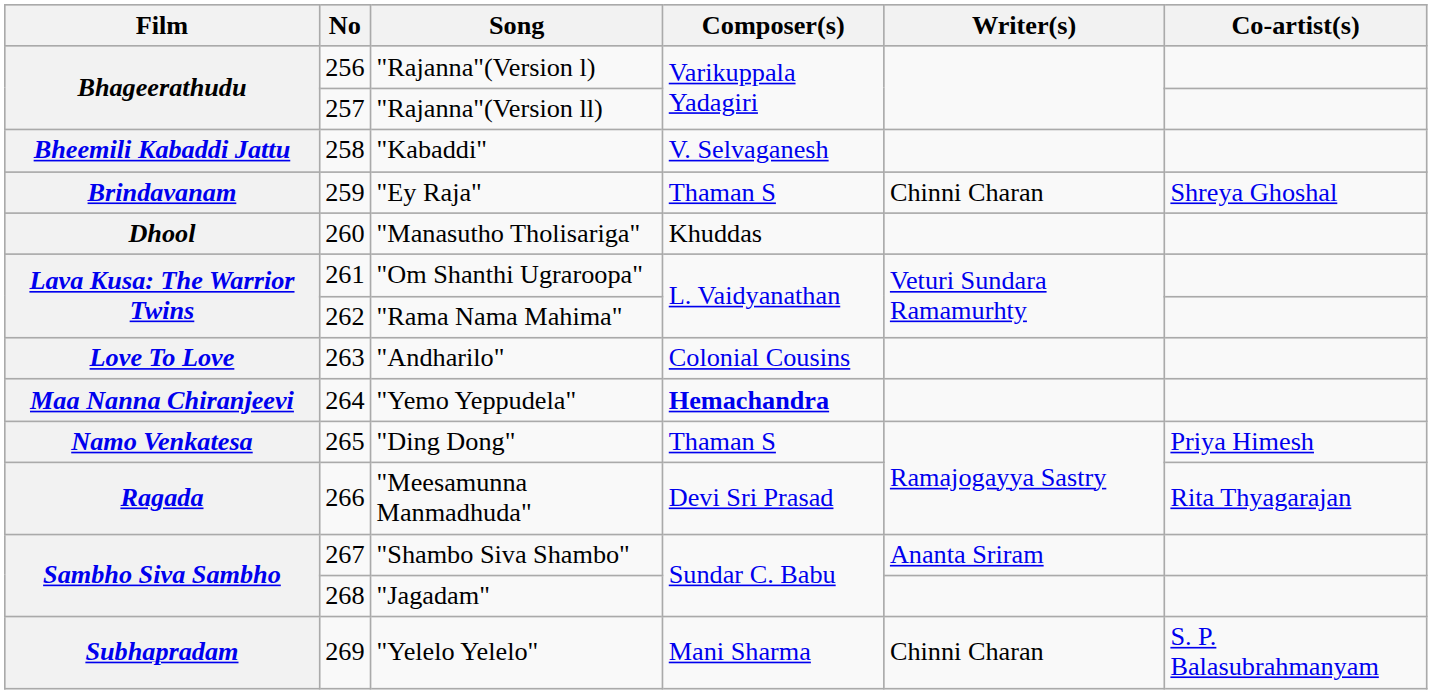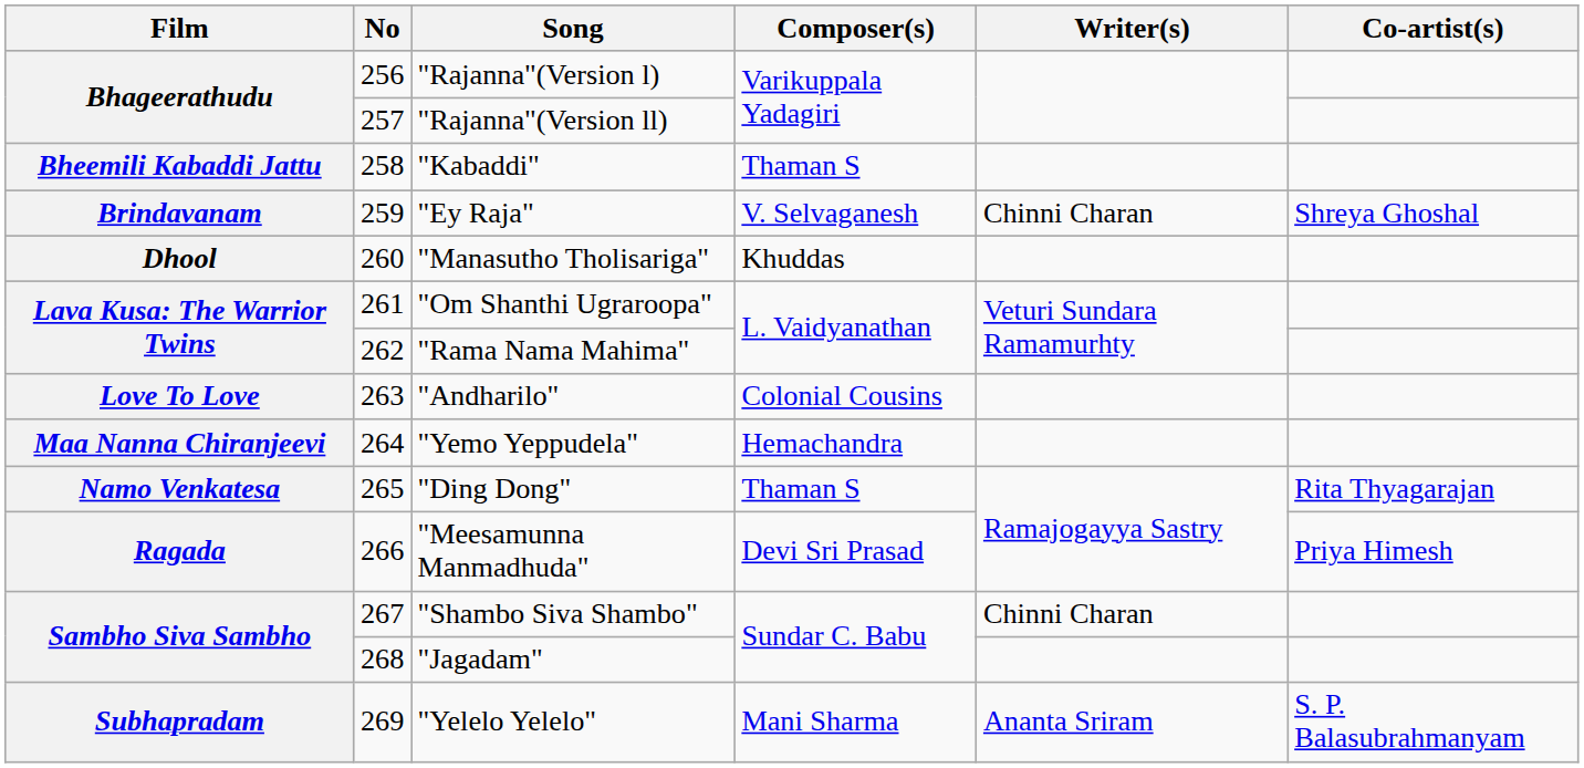 <table class="wikitable">
 <tr>
 <th>Film</th>
 <th>No</th>
 <th>Song</th>
 <th>Composer(s)</th>
 <th>Writer(s)</th>
 <th>Co-artist(s)</th>
 </tr>
 <tr>
 <th rowspan="2"><em>Bhageerathudu</em></th>
 <td>256</td>
 <td>"Rajanna"(Version l)</td>
 <td rowspan="2"><a href='#'>Varikuppala Yadagiri</a></td>
 <td rowspan="2"></td>
 <td></td>
 </tr>
 <tr>
 <td>257</td>
 <td>"Rajanna"(Version ll)</td>
 <td></td>
 </tr>
 <tr>
 <th><em><a href='#'>Bheemili Kabaddi Jattu</a></em></th>
 <td>258</td>
 <td>"Kabaddi"</td>
-<td><a href='#'>V. Selvaganesh</a></td>
+<td><a href='#'>Thaman S</a></td>
 <td></td>
 <td></td>
 </tr>
 <tr>
 <th><a href='#'><em>Brindavanam</em></a></th>
 <td>259</td>
 <td>"Ey Raja"</td>
-<td><a href='#'>Thaman S</a></td>
+<td><a href='#'>V. Selvaganesh</a></td>
 <td>Chinni Charan</td>
 <td><a href='#'>Shreya Ghoshal</a></td>
 </tr>
 <tr>
 <th><em>Dhool</em></th>
 <td>260</td>
 <td>"Manasutho Tholisariga"</td>
 <td>Khuddas</td>
 <td></td>
 <td></td>
 </tr>
 <tr>
 <th rowspan="2"><em><a href='#'>Lava Kusa: The Warrior Twins</a></em></th>
 <td>261</td>
 <td>"Om Shanthi Ugraroopa"</td>
 <td rowspan="2"><a href='#'>L. Vaidyanathan</a></td>
 <td rowspan="2"><a href='#'>Veturi Sundara Ramamurhty</a></td>
 <td></td>
 </tr>
 <tr>
 <td>262</td>
 <td>"Rama Nama Mahima"</td>
 <td></td>
 </tr>
 <tr>
 <th><a href='#'><em>Love To Love</em></a></th>
 <td>263</td>
 <td>"Andharilo"</td>
 <td><a href='#'>Colonial Cousins</a></td>
 <td></td>
 <td></td>
 </tr>
 <tr>
 <th><em><a href='#'>Maa Nanna Chiranjeevi</a></em></th>
 <td>264</td>
 <td>"Yemo Yeppudela"</td>
-<td><strong><a href='#'>Hemachandra</a></strong></td>
+<td><a href='#'>Hemachandra</a></td>
 <td></td>
 <td></td>
 </tr>
 <tr>
 <th><em><a href='#'>Namo Venkatesa</a></em></th>
 <td>265</td>
 <td>"Ding Dong"</td>
 <td><a href='#'>Thaman S</a></td>
 <td rowspan="2"><a href='#'>Ramajogayya Sastry</a></td>
-<td><a href='#'>Priya Himesh</a></td>
+<td><a href='#'>Rita Thyagarajan</a></td>
 </tr>
 <tr>
 <th><em><a href='#'>Ragada</a></em></th>
 <td>266</td>
 <td>"Meesamunna Manmadhuda"</td>
 <td><a href='#'>Devi Sri Prasad</a></td>
-<td><a href='#'>Rita Thyagarajan</a></td>
+<td><a href='#'>Priya Himesh</a></td>
 </tr>
 <tr>
 <th rowspan="2"><em><a href='#'>Sambho Siva Sambho</a></em></th>
 <td>267</td>
 <td>"Shambo Siva Shambo"</td>
 <td rowspan="2"><a href='#'>Sundar C. Babu</a></td>
-<td><a href='#'>Ananta Sriram</a></td>
+<td>Chinni Charan</td>
 <td></td>
 </tr>
 <tr>
 <td>268</td>
 <td>"Jagadam"</td>
 <td></td>
 <td></td>
 </tr>
 <tr>
 <th><a href='#'><em>Subhapradam</em></a></th>
 <td>269</td>
 <td>"Yelelo Yelelo"</td>
 <td><a href='#'>Mani Sharma</a></td>
-<td>Chinni Charan</td>
+<td><a href='#'>Ananta Sriram</a></td>
 <td><a href='#'>S. P. Balasubrahmanyam</a></td>
 </tr>
 </table>
